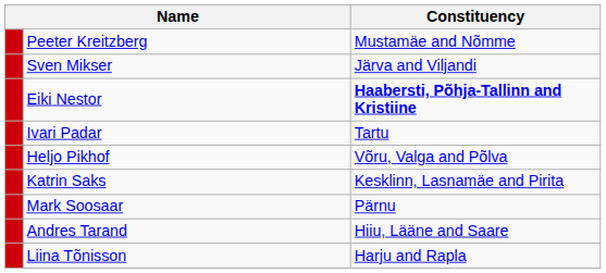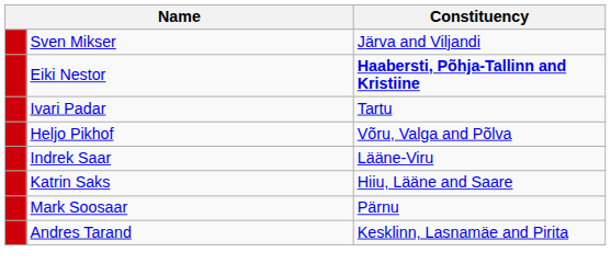 <table class="wikitable collapsible collapsed">
 <tr>
 <th colspan=2 width=350>Name</th>
 <th width=250>Constituency</th>
-</tr>
-<tr>
-<td style="background-color:#CD000a"></td>
-<td><a href='#'>Peeter Kreitzberg</a></td>
-<td><a href='#'>Mustamäe and Nõmme</a></td>
 </tr>
 <tr>
 <td style="background-color:#CD000a"></td>
 <td><a href='#'>Sven Mikser</a></td>
 <td><a href='#'>Järva and Viljandi</a></td>
 </tr>
 <tr>
 <td style="background-color:#CD000a"></td>
 <td><a href='#'>Eiki Nestor</a></td>
 <td><strong><a href='#'>Haabersti, Põhja-Tallinn and Kristiine</a></strong></td>
 </tr>
 <tr>
 <td style="background-color:#CD000a"></td>
 <td><a href='#'>Ivari Padar</a></td>
 <td><a href='#'>Tartu</a></td>
 </tr>
 <tr>
 <td style="background-color:#CD000a"></td>
 <td><a href='#'>Heljo Pikhof</a></td>
 <td><a href='#'>Võru, Valga and Põlva</a></td>
 </tr>
 <tr>
 <td style="background-color:#CD000a"></td>
+<td><a href='#'>Indrek Saar</a></td>
+<td><a href='#'>Lääne-Viru</a></td>
+</tr>
+<tr>
+<td style="background-color:#CD000a"></td>
 <td><a href='#'>Katrin Saks</a></td>
-<td><a href='#'>Kesklinn, Lasnamäe and Pirita</a></td>
+<td><a href='#'>Hiiu, Lääne and Saare</a></td>
 </tr>
 <tr>
 <td style="background-color:#CD000a"></td>
 <td><a href='#'>Mark Soosaar</a></td>
 <td><a href='#'>Pärnu</a></td>
 </tr>
 <tr>
 <td style="background-color:#CD000a"></td>
 <td><a href='#'>Andres Tarand</a></td>
-<td><a href='#'>Hiiu, Lääne and Saare</a></td>
-</tr>
-<tr>
-<td style="background-color:#CD000a"></td>
-<td><a href='#'>Liina Tõnisson</a></td>
-<td><a href='#'>Harju and Rapla</a></td>
+<td><a href='#'>Kesklinn, Lasnamäe and Pirita</a></td>
 </tr>
 </table>
